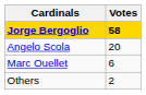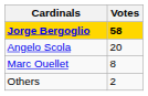 <table class="wikitable">
 <tr>
 <th width="145px">Cardinals</th>
 <th width="45px">Votes</th>
 </tr>
 <tr bgcolor="gold"|>
 <td><strong><a href='#'>Jorge Bergoglio</a></strong></td>
 <td><div><strong>58</strong></div></td>
 </tr>
 <tr>
 <td><a href='#'>Angelo Scola</a></td>
 <td><div>20</div></td>
 </tr>
 <tr>
 <td><a href='#'>Marc Ouellet</a></td>
-<td><div>6</div></td>
+<td><div>8</div></td>
 </tr>
 <tr>
 <td>Others</td>
 <td><div>2</div></td>
 </tr>
 </table>
